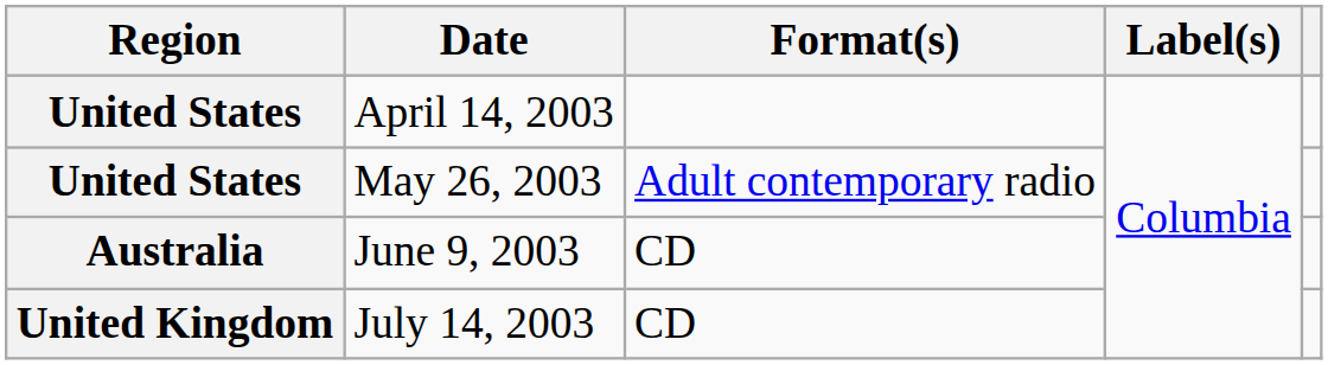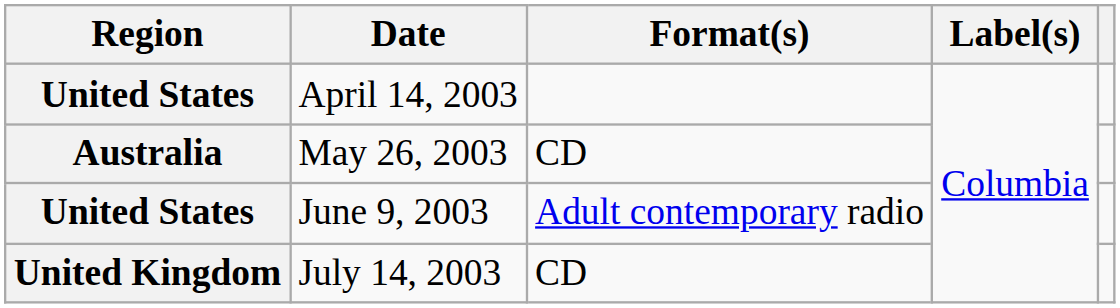 <table class="wikitable plainrowheaders">
 <tr>
 <th scope="col">Region</th>
 <th scope="col">Date</th>
 <th scope="col">Format(s)</th>
 <th scope="col">Label(s)</th>
 <th scope="col"></th>
 </tr>
 <tr>
 <th scope="row">United States</th>
 <td>April 14, 2003</td>
 <td></td>
 <td rowspan="4"><a href='#'>Columbia</a></td>
 <td></td>
 </tr>
 <tr>
-<th scope="row">United States</th>
+<th scope="row">Australia</th>
 <td>May 26, 2003</td>
-<td><a href='#'>Adult contemporary</a> radio</td>
+<td>CD</td>
 <td></td>
 </tr>
 <tr>
-<th scope="row">Australia</th>
+<th scope="row">United States</th>
 <td>June 9, 2003</td>
-<td>CD</td>
+<td><a href='#'>Adult contemporary</a> radio</td>
 <td></td>
 </tr>
 <tr>
 <th scope="row">United Kingdom</th>
 <td>July 14, 2003</td>
 <td>CD</td>
 <td></td>
 </tr>
 </table>
